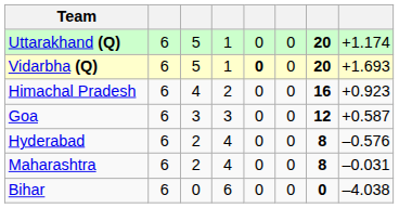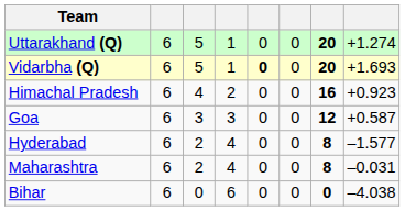 <table class="wikitable" style="text-align:center">
 <tr>
 <th style="width:140px;">Team</th>
 <th style="width:25px;"></th>
 <th style="width:25px;"></th>
 <th style="width:25px;"></th>
 <th style="width:25px;"></th>
 <th style="width:25px;"></th>
 <th style="width:25px;"></th>
 <th style="width:40px;"></th>
 </tr>
 <tr style="background:#cfc;">
 <td style="text-align:left"><a href='#'>Uttarakhand</a> <strong>(Q)</strong></td>
 <td>6</td>
 <td>5</td>
 <td>1</td>
 <td>0</td>
 <td>0</td>
 <td><strong>20</strong></td>
-<td>+1.174</td>
+<td>+1.274</td>
 </tr>
 <tr style="background:#ffc;">
 <td style="text-align:left"><a href='#'>Vidarbha</a> <strong>(Q)</strong></td>
 <td>6</td>
 <td>5</td>
 <td>1</td>
 <td><strong>0</strong></td>
 <td>0</td>
 <td><strong>20</strong></td>
 <td>+1.693</td>
 </tr>
 <tr>
 <td style="text-align:left"><a href='#'>Himachal Pradesh</a></td>
 <td>6</td>
 <td>4</td>
 <td>2</td>
 <td>0</td>
 <td>0</td>
 <td><strong>16</strong></td>
 <td>+0.923</td>
 </tr>
 <tr>
 <td style="text-align:left"><a href='#'>Goa</a></td>
 <td>6</td>
 <td>3</td>
 <td>3</td>
 <td>0</td>
 <td>0</td>
 <td><strong>12</strong></td>
 <td>+0.587</td>
 </tr>
 <tr>
 <td style="text-align:left"><a href='#'>Hyderabad</a></td>
 <td>6</td>
 <td>2</td>
 <td>4</td>
 <td>0</td>
 <td>0</td>
 <td><strong>8</strong></td>
-<td>–0.576</td>
+<td>–1.577</td>
 </tr>
 <tr>
 <td style="text-align:left"><a href='#'>Maharashtra</a></td>
 <td>6</td>
 <td>2</td>
 <td>4</td>
 <td>0</td>
 <td>0</td>
 <td><strong>8</strong></td>
 <td>–0.031</td>
 </tr>
 <tr>
 <td style="text-align:left"><a href='#'>Bihar</a></td>
 <td>6</td>
 <td>0</td>
 <td>6</td>
 <td>0</td>
 <td>0</td>
 <td><strong>0</strong></td>
 <td>–4.038</td>
 </tr>
 </table>
